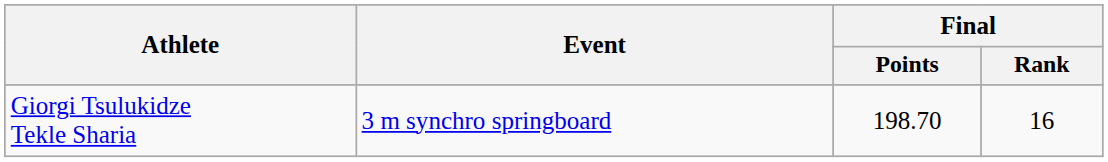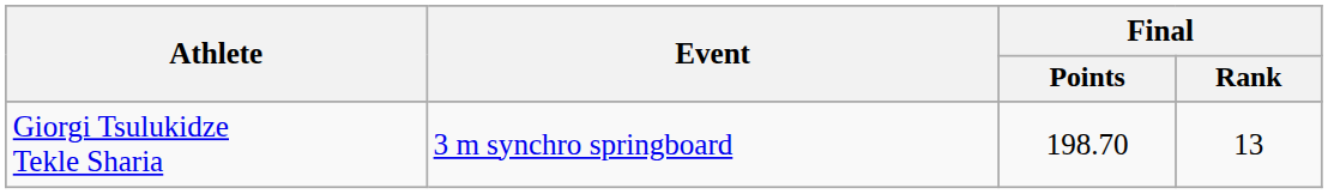 <table class="wikitable" style="text-align:center; font-size:90%; width:50%;">
 <tr>
 <th rowspan=2>Athlete</th>
 <th rowspan=2>Event</th>
 <th colspan=2>Final</th>
 </tr>
 <tr style="font-size:95%">
 <th>Points</th>
 <th>Rank</th>
 </tr>
 <tr>
 <td align=left><a href='#'>Giorgi Tsulukidze</a><br><a href='#'>Tekle Sharia</a></td>
 <td align=left><a href='#'>3 m synchro springboard</a></td>
 <td>198.70</td>
-<td>16</td>
+<td>13</td>
 </tr>
 </table>
